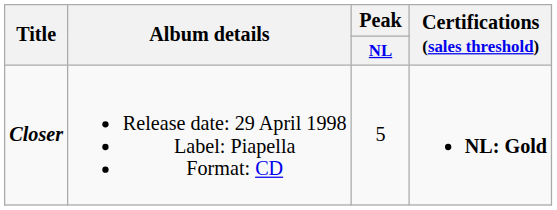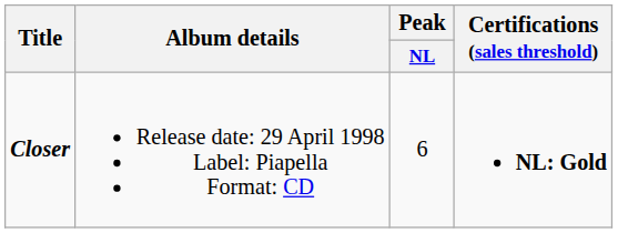 <table class="wikitable" style="text-align: center;">
 <tr>
 <th rowspan="2">Title</th>
 <th rowspan="2">Album details</th>
 <th>Peak</th>
 <th rowspan="2">Certifications<br><small>(<a href='#'>sales threshold</a>)</small></th>
 </tr>
 <tr style="font-size: smaller;">
 <th style="width:40px;"><a href='#'>NL</a></th>
 </tr>
 <tr>
 <td style="text-align:left;"><strong><em>Closer</em></strong></td>
 <td><br><ul><li>Release date: 29 April 1998</li><li>Label: Piapella</li><li>Format: <a href='#'>CD</a></li></ul></td>
-<td align="center">5</td>
+<td align="center">6</td>
 <td style="text-align:left;"><strong><br><ul><li>NL: Gold</li></ul></strong></td>
 </tr>
 </table>
